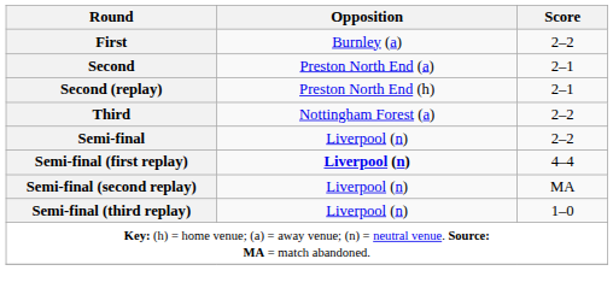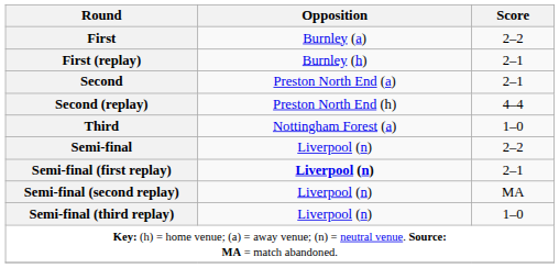 <table class="wikitable plainrowheaders" style="text-align:center;margin-left:1em;float:center;width:50%">
 <tr>
 <th width="35%">Round</th>
 <th width="50%">Opposition</th>
 <th width="15%">Score</th>
 </tr>
 <tr>
 <th scope=row style="text-align:center">First</th>
 <td><a href='#'>Burnley</a> (<a href='#'>a</a>)</td>
 <td>2–2</td>
 </tr>
 <tr>
+<th scope=row style="text-align:center">First (replay)</th>
+<td><a href='#'>Burnley</a> (<a href='#'>h</a>)</td>
+<td>2–1</td>
+</tr>
+<tr>
 <th scope=row style="text-align:center">Second</th>
 <td><a href='#'>Preston North End</a> (<a href='#'>a</a>)</td>
 <td>2–1</td>
 </tr>
 <tr>
 <th scope=row style="text-align:center">Second (replay)</th>
 <td><a href='#'>Preston North End</a> (h)</td>
-<td>2–1</td>
+<td>4–4</td>
 </tr>
 <tr>
 <th scope=row style="text-align:center">Third</th>
 <td><a href='#'>Nottingham Forest</a> (<a href='#'>a</a>)</td>
-<td>2–2</td>
+<td>1–0</td>
 </tr>
 <tr>
 <th scope=row style="text-align:center">Semi-final</th>
 <td><a href='#'>Liverpool</a> (<a href='#'>n</a>)</td>
 <td>2–2</td>
 </tr>
 <tr>
 <th scope=row style="text-align:center">Semi-final (first replay)</th>
 <td><strong><a href='#'>Liverpool</a> (<a href='#'>n</a>)</strong></td>
-<td>4–4</td>
+<td>2–1</td>
 </tr>
 <tr>
 <th scope=row style="text-align:center">Semi-final (second replay)</th>
 <td><a href='#'>Liverpool</a> (<a href='#'>n</a>)</td>
 <td>MA</td>
 </tr>
 <tr>
 <th scope=row style="text-align:center">Semi-final (third replay)</th>
 <td><a href='#'>Liverpool</a> (<a href='#'>n</a>)</td>
 <td>1–0</td>
 </tr>
 <tr>
 <td colspan="3" style="background-color:white;"><small><strong>Key:</strong> (h) = home venue; (a) = away venue; (n) = <a href='#'>neutral venue</a>. <strong>Source:</strong> <br><strong>MA</strong> = match abandoned.</small></td>
 </tr>
 <tr>
 </tr>
 </table>
